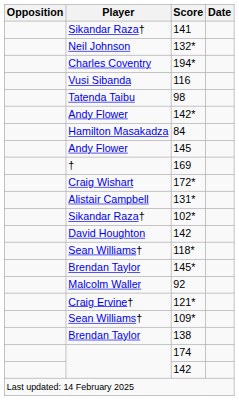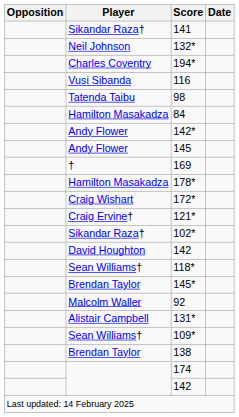 <table class="wikitable sortable">
 <tr>
 <th>Opposition</th>
 <th>Player</th>
 <th>Score</th>
 <th>Date</th>
 </tr>
 <tr>
 <td></td>
 <td><a href='#'>Sikandar Raza</a>†</td>
 <td>141</td>
 <td></td>
 </tr>
 <tr>
 <td></td>
 <td><a href='#'>Neil Johnson</a></td>
 <td>132*</td>
 <td> </td>
 </tr>
 <tr>
 <td></td>
 <td><a href='#'>Charles Coventry</a></td>
 <td>194*</td>
 <td></td>
 </tr>
 <tr>
 <td></td>
 <td><a href='#'>Vusi Sibanda</a></td>
 <td>116</td>
 <td></td>
 </tr>
 <tr>
 <td></td>
 <td><a href='#'>Tatenda Taibu</a></td>
 <td>98</td>
 <td> </td>
 </tr>
 <tr>
 <td></td>
-<td><a href='#'>Andy Flower</a></td>
-<td>142*</td>
+<td><a href='#'>Hamilton Masakadza</a></td>
+<td>84</td>
 <td></td>
 </tr>
 <tr>
 <td></td>
-<td><a href='#'>Hamilton Masakadza</a></td>
-<td>84</td>
+<td><a href='#'>Andy Flower</a></td>
+<td>142*</td>
 <td></td>
 </tr>
 <tr>
 <td></td>
 <td><a href='#'>Andy Flower</a></td>
 <td>145</td>
 <td></td>
 </tr>
 <tr>
 <td></td>
 <td>†</td>
 <td>169</td>
 <td></td>
 </tr>
 <tr>
 <td></td>
+<td><a href='#'>Hamilton Masakadza</a></td>
+<td>178*</td>
+<td></td>
+</tr>
+<tr>
+<td></td>
 <td><a href='#'>Craig Wishart</a></td>
 <td>172*</td>
 <td> </td>
 </tr>
 <tr>
 <td></td>
-<td><a href='#'>Alistair Campbell</a></td>
-<td>131*</td>
+<td><a href='#'>Craig Ervine</a>†</td>
+<td>121*</td>
 <td></td>
 </tr>
 <tr>
 <td></td>
 <td><a href='#'>Sikandar Raza</a>†</td>
 <td>102*</td>
 <td></td>
 </tr>
 <tr>
 <td></td>
 <td><a href='#'>David Houghton</a></td>
 <td>142</td>
 <td> </td>
 </tr>
 <tr>
 <td></td>
 <td><a href='#'>Sean Williams</a>†</td>
 <td>118*</td>
 <td></td>
 </tr>
 <tr>
 <td></td>
 <td><a href='#'>Brendan Taylor</a></td>
 <td>145*</td>
 <td></td>
 </tr>
 <tr>
 <td></td>
 <td><a href='#'>Malcolm Waller</a></td>
 <td>92</td>
 <td></td>
 </tr>
 <tr>
 <td></td>
-<td><a href='#'>Craig Ervine</a>†</td>
-<td>121*</td>
+<td><a href='#'>Alistair Campbell</a></td>
+<td>131*</td>
 <td></td>
 </tr>
 <tr>
 <td></td>
 <td><a href='#'>Sean Williams</a>†</td>
 <td>109*</td>
 <td></td>
 </tr>
 <tr>
 <td></td>
 <td><a href='#'>Brendan Taylor</a></td>
 <td>138</td>
 <td></td>
 </tr>
 <tr>
 <td></td>
 <td rowspan="2"></td>
 <td>174</td>
 <td> </td>
 </tr>
 <tr>
 <td></td>
 <td>142</td>
 <td> </td>
 </tr>
 <tr class="sortbottom">
 <td colspan="4"><small>Last updated: 14 February 2025</small></td>
 </tr>
 </table>
